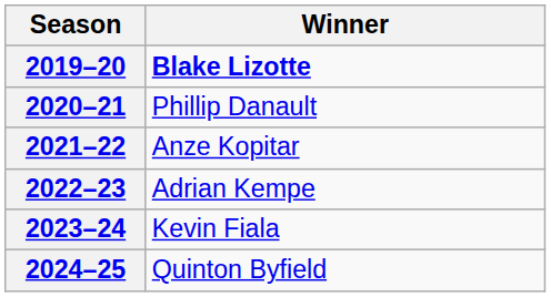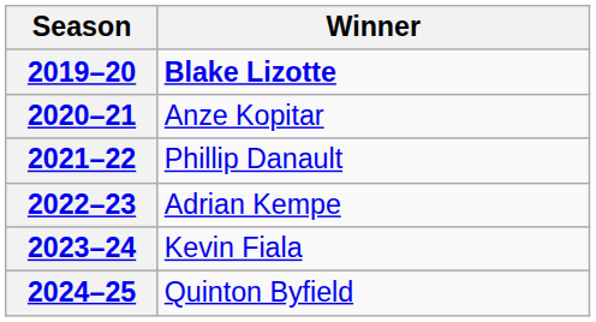 <table class="wikitable">
 <tr>
 <th scope="col" style="width:5em">Season</th>
 <th scope="col" style="width:15em">Winner</th>
 </tr>
 <tr>
 <th scope="row"><a href='#'>2019–20</a></th>
 <td><strong><a href='#'>Blake Lizotte</a></strong></td>
 </tr>
 <tr>
 <th scope="row"><a href='#'>2020–21</a></th>
-<td><a href='#'>Phillip Danault</a></td>
+<td><a href='#'>Anze Kopitar</a></td>
 </tr>
 <tr>
 <th scope="row"><a href='#'>2021–22</a></th>
-<td><a href='#'>Anze Kopitar</a></td>
+<td><a href='#'>Phillip Danault</a></td>
 </tr>
 <tr>
 <th scope="row"><a href='#'>2022–23</a></th>
 <td><a href='#'>Adrian Kempe</a></td>
 </tr>
 <tr>
 <th scope="row"><a href='#'>2023–24</a></th>
 <td><a href='#'>Kevin Fiala</a></td>
 </tr>
 <tr>
 <th scope="row"><a href='#'>2024–25</a></th>
 <td><a href='#'>Quinton Byfield</a></td>
 </tr>
 </table>
